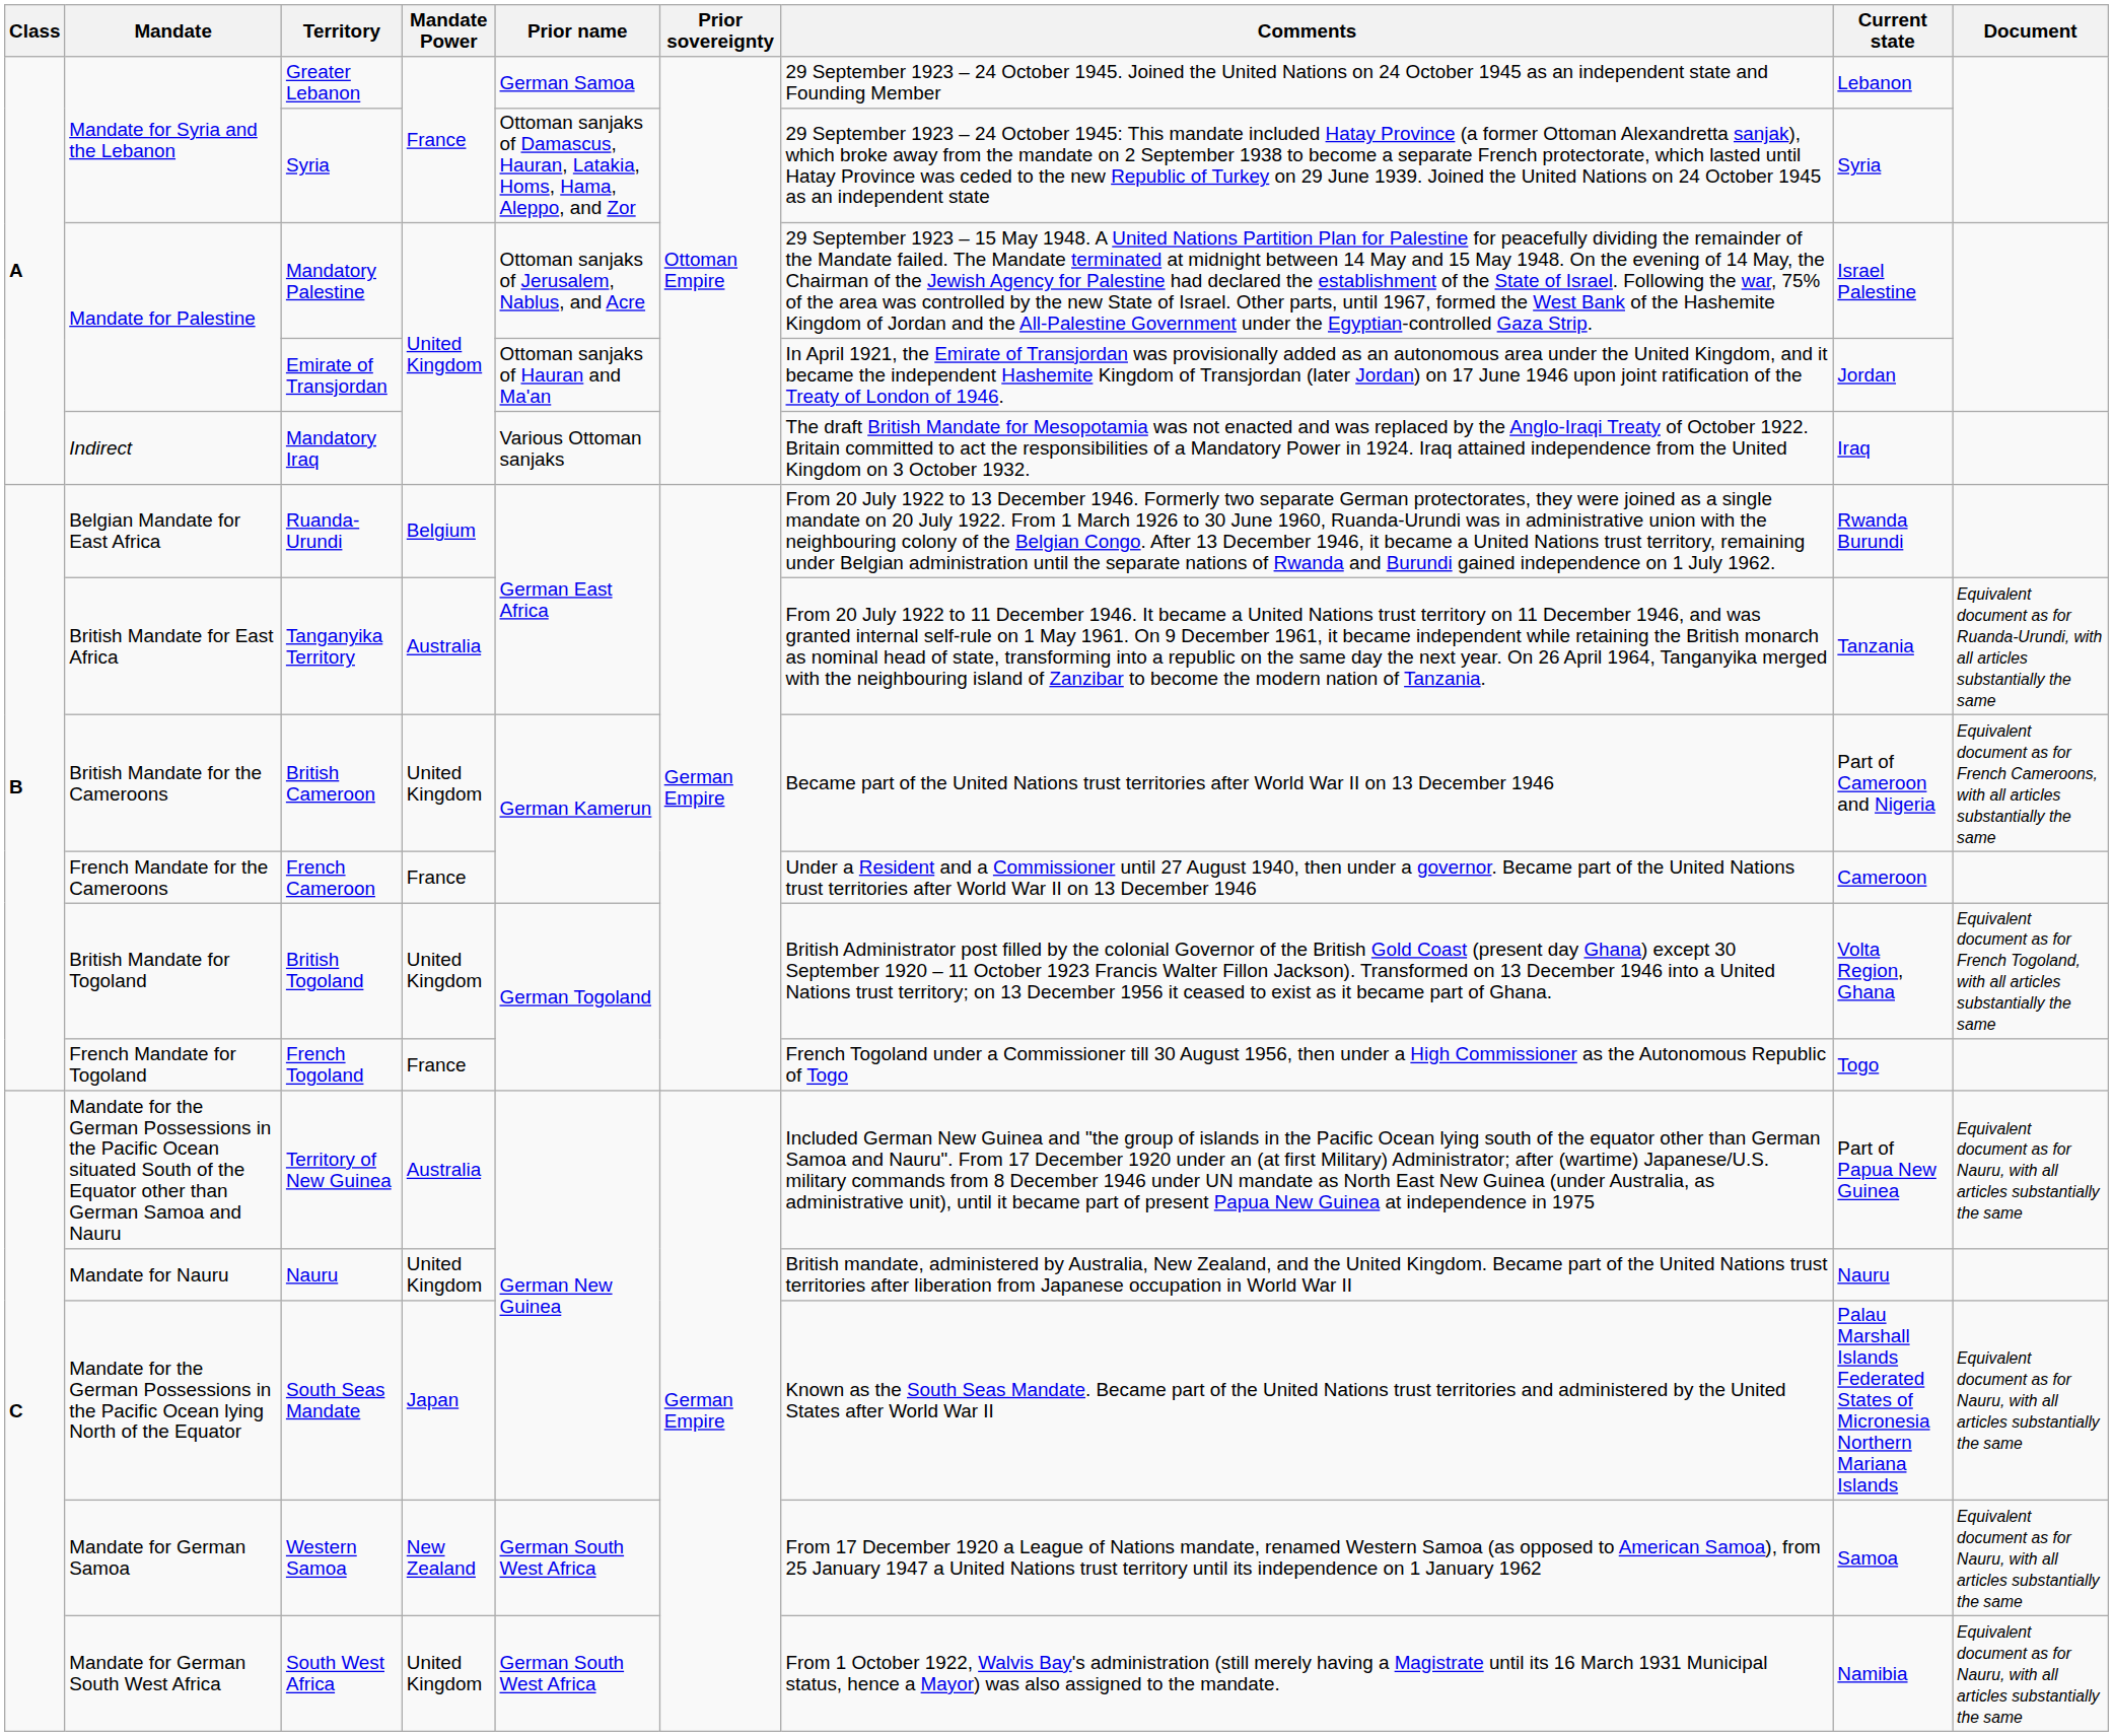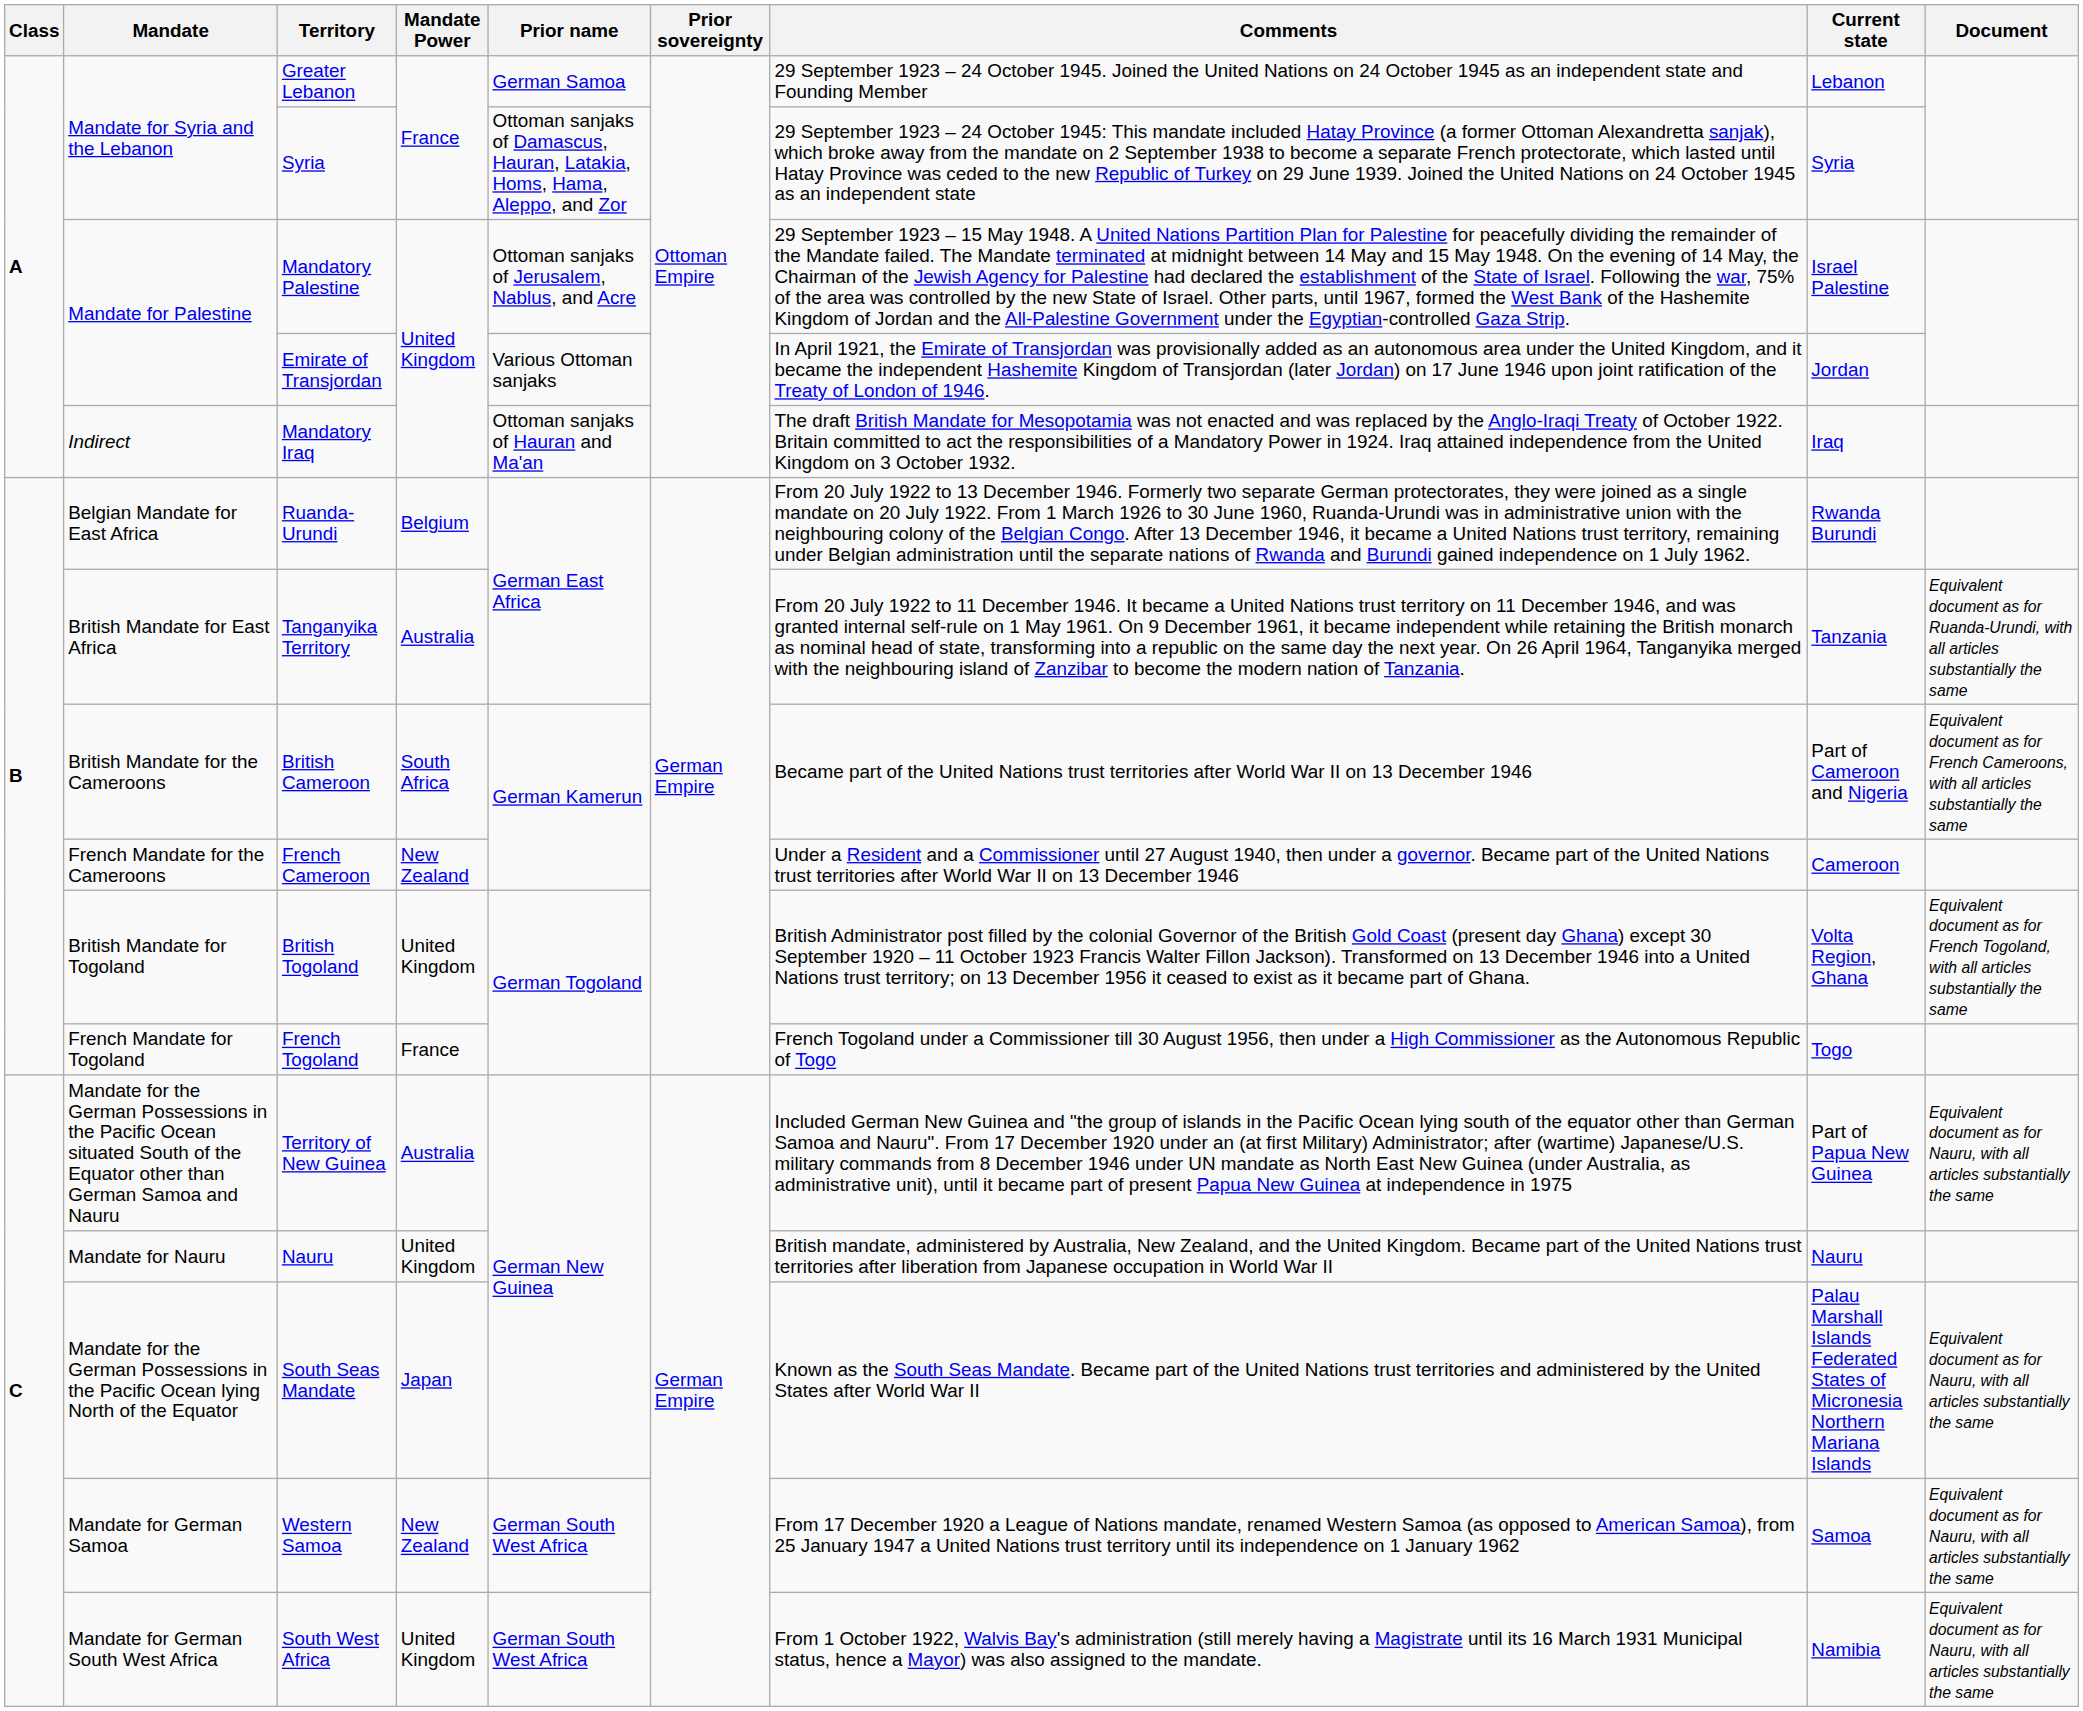 <table class="wikitable sortable" style="width:100%; font-size:90%">
 <tr>
 <th>Class</th>
 <th>Mandate</th>
 <th>Territory</th>
 <th>Mandate Power</th>
 <th>Prior name</th>
 <th>Prior sovereignty</th>
 <th style="width:50%">Comments</th>
 <th>Current state</th>
 <th class=unsortable>Document</th>
 </tr>
 <tr>
 <td rowspan=5><strong>A</strong></td>
 <td rowspan=2><a href='#'>Mandate for Syria and the Lebanon</a></td>
 <td><a href='#'>Greater Lebanon</a></td>
 <td rowspan="2"><a href='#'>France</a></td>
 <td><a href='#'>German Samoa</a></td>
 <td rowspan="5"><a href='#'>Ottoman Empire</a></td>
 <td>29 September 1923 – 24 October 1945. Joined the United Nations on 24 October 1945 as an independent state and Founding Member</td>
 <td><a href='#'>Lebanon</a></td>
 <td rowspan=2></td>
 </tr>
 <tr>
 <td><a href='#'>Syria</a></td>
 <td>Ottoman sanjaks of <a href='#'>Damascus</a>, <a href='#'>Hauran</a>, <a href='#'>Latakia</a>, <a href='#'>Homs</a>, <a href='#'>Hama</a>, <a href='#'>Aleppo</a>, and <a href='#'>Zor</a></td>
 <td>29 September 1923 – 24 October 1945: This mandate included <a href='#'>Hatay Province</a> (a former Ottoman Alexandretta <a href='#'>sanjak</a>), which broke away from the mandate on 2 September 1938 to become a separate French protectorate, which lasted until Hatay Province was ceded to the new <a href='#'>Republic of Turkey</a> on 29 June 1939. Joined the United Nations on 24 October 1945 as an independent state</td>
 <td><a href='#'>Syria</a></td>
 </tr>
 <tr>
 <td rowspan=2><a href='#'>Mandate for Palestine</a></td>
 <td><a href='#'>Mandatory Palestine</a></td>
 <td rowspan="3"><a href='#'>United Kingdom</a></td>
 <td>Ottoman sanjaks of <a href='#'>Jerusalem</a>, <a href='#'>Nablus</a>, and <a href='#'>Acre</a></td>
 <td>29 September 1923 – 15 May 1948. A <a href='#'>United Nations Partition Plan for Palestine</a> for peacefully dividing the remainder of the Mandate failed. The Mandate <a href='#'>terminated</a> at midnight between 14 May and 15 May 1948. On the evening of 14 May, the Chairman of the <a href='#'>Jewish Agency for Palestine</a> had declared the <a href='#'>establishment</a> of the <a href='#'>State of Israel</a>. Following the <a href='#'>war</a>, 75% of the area was controlled by the new State of Israel. Other parts, until 1967, formed the <a href='#'>West Bank</a> of the Hashemite Kingdom of Jordan and the <a href='#'>All-Palestine Government</a> under the <a href='#'>Egyptian</a>-controlled <a href='#'>Gaza Strip</a>.</td>
 <td><a href='#'>Israel</a><br><a href='#'>Palestine</a></td>
 <td rowspan=2></td>
 </tr>
 <tr>
 <td><a href='#'>Emirate of Transjordan</a></td>
-<td>Ottoman sanjaks of <a href='#'>Hauran</a> and <a href='#'>Ma'an</a></td>
+<td>Various Ottoman sanjaks</td>
 <td>In April 1921, the <a href='#'>Emirate of Transjordan</a> was provisionally added as an autonomous area under the United Kingdom, and it became the independent <a href='#'>Hashemite</a> Kingdom of Transjordan (later <a href='#'>Jordan</a>) on 17 June 1946 upon joint ratification of the <a href='#'>Treaty of London of 1946</a>.</td>
 <td><a href='#'>Jordan</a></td>
 </tr>
 <tr>
 <td><em>Indirect</em></td>
 <td><a href='#'>Mandatory Iraq</a></td>
-<td>Various Ottoman sanjaks</td>
+<td>Ottoman sanjaks of <a href='#'>Hauran</a> and <a href='#'>Ma'an</a></td>
 <td>The draft <a href='#'>British Mandate for Mesopotamia</a> was not enacted and was replaced by the <a href='#'>Anglo-Iraqi Treaty</a> of October 1922. Britain committed to act the responsibilities of a Mandatory Power in 1924. Iraq attained independence from the United Kingdom on 3 October 1932.</td>
 <td><a href='#'>Iraq</a></td>
 <td></td>
 </tr>
 <tr>
 <td rowspan=6><strong>B</strong></td>
 <td>Belgian Mandate for East Africa</td>
 <td><a href='#'>Ruanda-Urundi</a></td>
 <td><a href='#'>Belgium</a></td>
 <td rowspan="2"><a href='#'>German East Africa</a></td>
 <td rowspan="6"><a href='#'>German Empire</a></td>
 <td>From 20 July 1922 to 13 December 1946. Formerly two separate German protectorates, they were joined as a single mandate on 20 July 1922. From 1 March 1926 to 30 June 1960, Ruanda-Urundi was in administrative union with the neighbouring colony of the <a href='#'>Belgian Congo</a>. After 13 December 1946, it became a United Nations trust territory, remaining under Belgian administration until the separate nations of <a href='#'>Rwanda</a> and <a href='#'>Burundi</a> gained independence on 1 July 1962.</td>
 <td><a href='#'>Rwanda</a><br><a href='#'>Burundi</a></td>
 <td></td>
 </tr>
 <tr>
 <td>British Mandate for East Africa</td>
 <td><a href='#'>Tanganyika Territory</a></td>
 <td><a href='#'>Australia</a></td>
 <td>From 20 July 1922 to 11 December 1946. It became a United Nations trust territory on 11 December 1946, and was granted internal self-rule on 1 May 1961. On 9 December 1961, it became independent while retaining the British monarch as nominal head of state, transforming into a republic on the same day the next year. On 26 April 1964, Tanganyika merged with the neighbouring island of <a href='#'>Zanzibar</a> to become the modern nation of <a href='#'>Tanzania</a>.</td>
 <td><a href='#'>Tanzania</a></td>
 <td><em><small>Equivalent document as for Ruanda-Urundi, with all articles substantially the same</small></em></td>
 </tr>
 <tr>
 <td>British Mandate for the Cameroons</td>
 <td><a href='#'>British Cameroon</a></td>
-<td>United Kingdom</td>
+<td><a href='#'>South Africa</a></td>
 <td rowspan="2"><a href='#'>German Kamerun</a></td>
 <td>Became part of the United Nations trust territories after World War II on 13 December 1946</td>
 <td>Part of <a href='#'>Cameroon</a> and <a href='#'>Nigeria</a></td>
 <td><em><small>Equivalent document as for French Cameroons, with all articles substantially the same</small></em></td>
 </tr>
 <tr>
 <td>French Mandate for the Cameroons</td>
 <td><a href='#'>French Cameroon</a></td>
-<td>France</td>
+<td><a href='#'>New Zealand</a></td>
 <td>Under a <a href='#'>Resident</a> and a <a href='#'>Commissioner</a> until 27 August 1940, then under a <a href='#'>governor</a>. Became part of the United Nations trust territories after World War II on 13 December 1946</td>
 <td><a href='#'>Cameroon</a></td>
 <td></td>
 </tr>
 <tr>
 <td>British Mandate for Togoland</td>
 <td><a href='#'>British Togoland</a></td>
 <td>United Kingdom</td>
 <td rowspan="2"><a href='#'>German Togoland</a></td>
 <td>British Administrator post filled by the colonial Governor of the British <a href='#'>Gold Coast</a> (present day <a href='#'>Ghana</a>) except 30 September 1920 – 11 October 1923 Francis Walter Fillon Jackson). Transformed on 13 December 1946 into a United Nations trust territory; on 13 December 1956 it ceased to exist as it became part of Ghana.</td>
 <td><a href='#'>Volta Region</a>, <a href='#'>Ghana</a></td>
 <td><em><small>Equivalent document as for French Togoland, with all articles substantially the same</small></em></td>
 </tr>
 <tr>
 <td>French Mandate for Togoland</td>
 <td><a href='#'>French Togoland</a></td>
 <td>France</td>
 <td>French Togoland under a Commissioner till 30 August 1956, then under a <a href='#'>High Commissioner</a> as the Autonomous Republic of <a href='#'>Togo</a></td>
 <td><a href='#'>Togo</a></td>
 <td></td>
 </tr>
 <tr>
 <td rowspan=5><strong>C</strong></td>
 <td>Mandate for the German Possessions in the Pacific Ocean situated South of the Equator other than German Samoa and Nauru</td>
 <td><a href='#'>Territory of New Guinea</a></td>
 <td><a href='#'>Australia</a></td>
 <td rowspan="3"><a href='#'>German New Guinea</a></td>
 <td rowspan="5"><a href='#'>German Empire</a></td>
 <td>Included German New Guinea and "the group of islands in the Pacific Ocean lying south of the equator other than German Samoa and Nauru". From 17 December 1920 under an (at first Military) Administrator; after (wartime) Japanese/U.S. military commands from 8 December 1946 under UN mandate as North East New Guinea (under Australia, as administrative unit), until it became part of present <a href='#'>Papua New Guinea</a> at independence in 1975</td>
 <td>Part of <a href='#'>Papua New Guinea</a></td>
 <td><em><small>Equivalent document as for Nauru, with all articles substantially the same</small></em></td>
 </tr>
 <tr>
 <td>Mandate for Nauru</td>
 <td><a href='#'>Nauru</a></td>
 <td>United Kingdom</td>
 <td>British mandate, administered by Australia, New Zealand, and the United Kingdom. Became part of the United Nations trust territories after liberation from Japanese occupation in World War II</td>
 <td><a href='#'>Nauru</a></td>
 <td></td>
 </tr>
 <tr>
 <td>Mandate for the German Possessions in the Pacific Ocean lying North of the Equator</td>
 <td><a href='#'>South Seas Mandate</a></td>
 <td><a href='#'>Japan</a></td>
 <td>Known as the <a href='#'>South Seas Mandate</a>. Became part of the United Nations trust territories and administered by the United States after World War II</td>
 <td><a href='#'>Palau</a><br><a href='#'>Marshall Islands</a><br><a href='#'>Federated States of Micronesia</a><br><a href='#'>Northern Mariana Islands</a></td>
 <td><em><small>Equivalent document as for Nauru, with all articles substantially the same</small></em></td>
 </tr>
 <tr>
 <td>Mandate for German Samoa</td>
 <td><a href='#'>Western Samoa</a></td>
 <td><a href='#'>New Zealand</a></td>
 <td><a href='#'>German South West Africa</a></td>
 <td>From 17 December 1920 a League of Nations mandate, renamed Western Samoa (as opposed to <a href='#'>American Samoa</a>), from 25 January 1947 a United Nations trust territory until its independence on 1 January 1962</td>
 <td><a href='#'>Samoa</a></td>
 <td><em><small>Equivalent document as for Nauru, with all articles substantially the same</small></em></td>
 </tr>
 <tr>
 <td>Mandate for German South West Africa</td>
 <td><a href='#'>South West Africa</a></td>
 <td>United Kingdom</td>
 <td><a href='#'>German South West Africa</a></td>
 <td>From 1 October 1922, <a href='#'>Walvis Bay</a>'s administration (still merely having a <a href='#'>Magistrate</a> until its 16 March 1931 Municipal status, hence a <a href='#'>Mayor</a>) was also assigned to the mandate.</td>
 <td><a href='#'>Namibia</a></td>
 <td><em><small>Equivalent document as for Nauru, with all articles substantially the same</small></em></td>
 </tr>
 </table>
